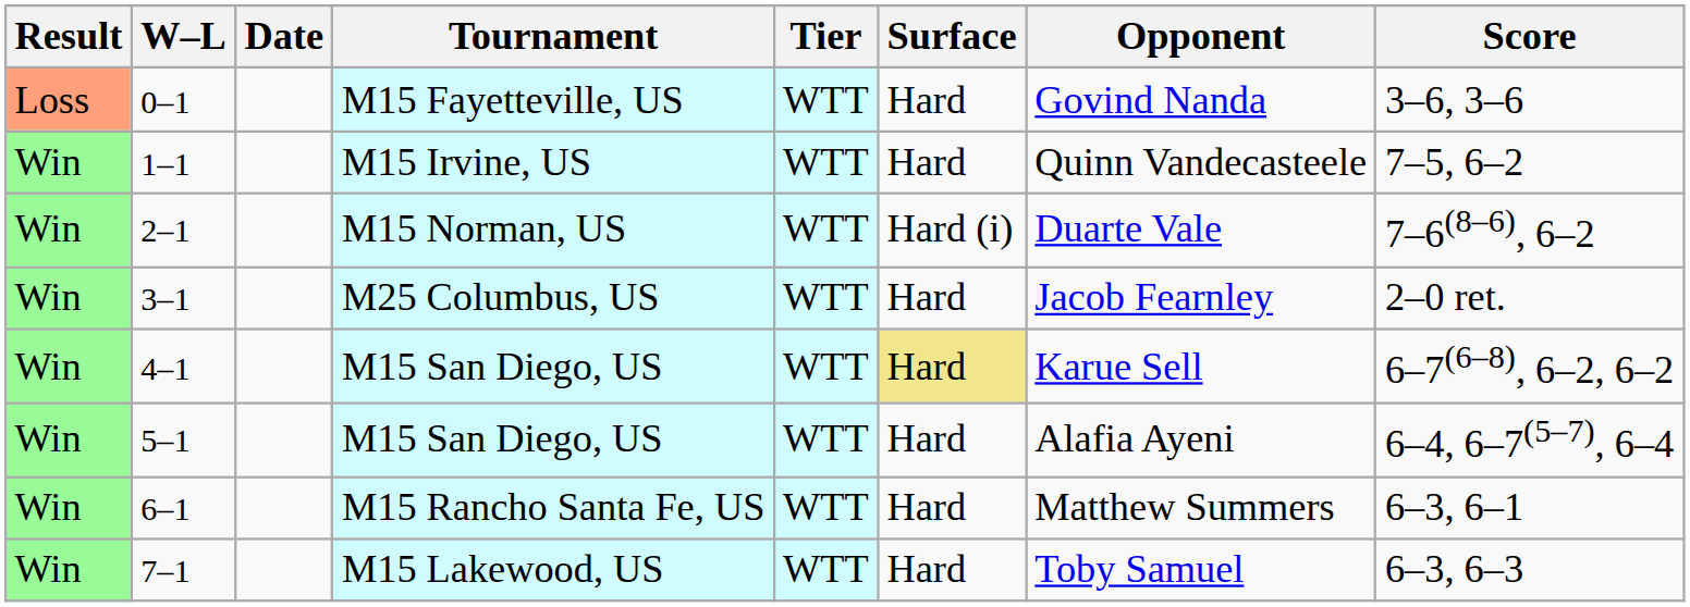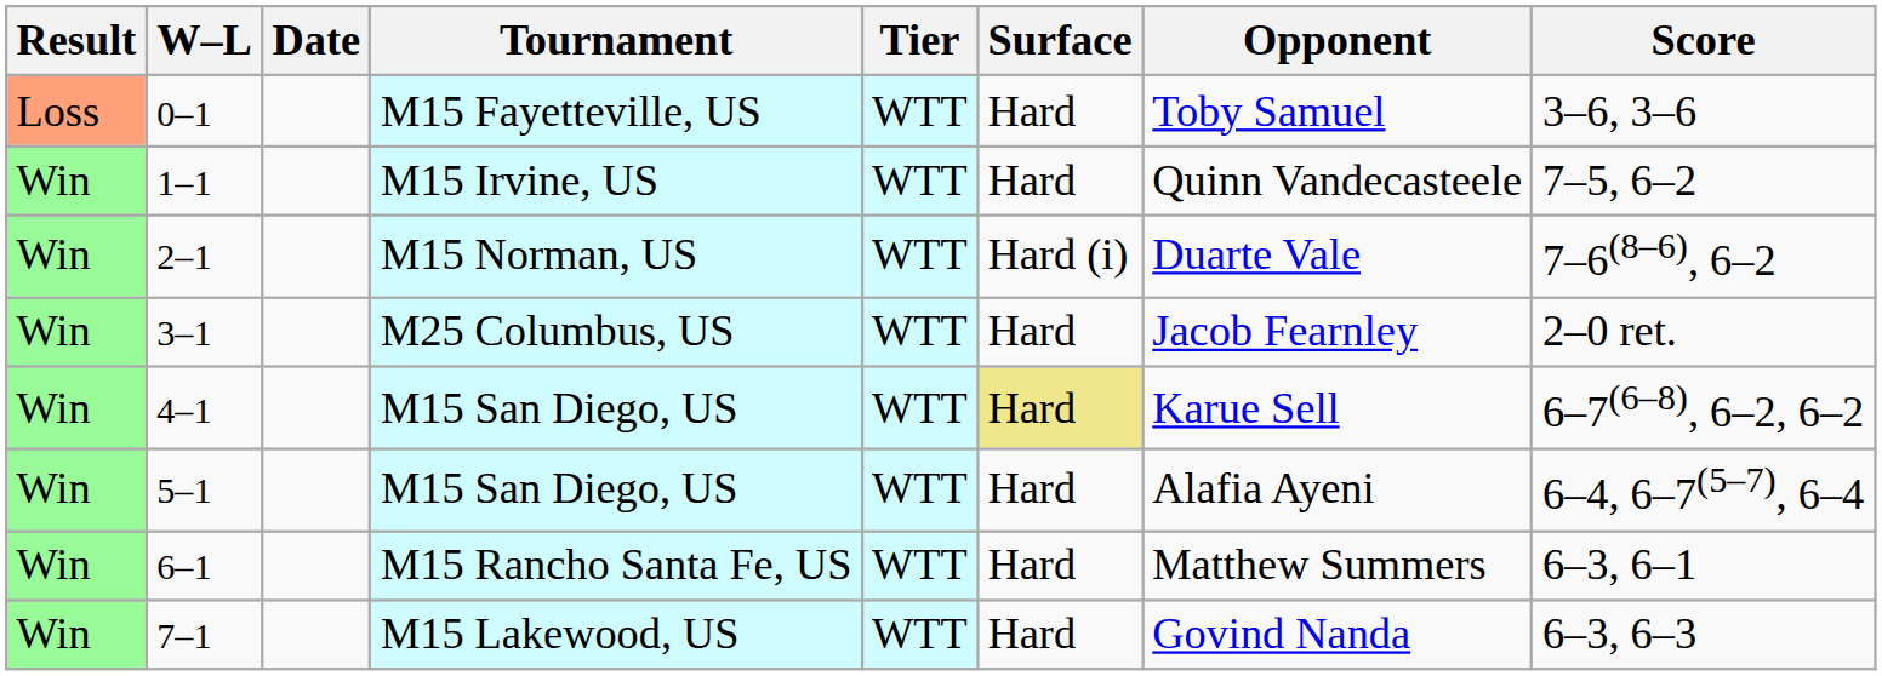 <table class="sortable wikitable">
 <tr>
 <th>Result</th>
 <th class="unsortable">W–L</th>
 <th>Date</th>
 <th>Tournament</th>
 <th>Tier</th>
 <th>Surface</th>
 <th>Opponent</th>
 <th class="unsortable">Score</th>
 </tr>
 <tr>
 <td bgcolor=FFA07A>Loss</td>
 <td><small>0–1</small></td>
 <td></td>
 <td style="background:#cffcff;">M15 Fayetteville, US</td>
 <td style="background:#cffcff;">WTT</td>
 <td>Hard</td>
-<td> <a href='#'>Govind Nanda</a></td>
+<td> <a href='#'>Toby Samuel</a></td>
 <td>3–6, 3–6</td>
 </tr>
 <tr>
 <td bgcolor=98FB98>Win</td>
 <td><small>1–1</small></td>
 <td></td>
 <td style="background:#cffcff;">M15 Irvine, US</td>
 <td style="background:#cffcff;">WTT</td>
 <td>Hard</td>
 <td> Quinn Vandecasteele</td>
 <td>7–5, 6–2</td>
 </tr>
 <tr>
 <td bgcolor=98FB98>Win</td>
 <td><small>2–1</small></td>
 <td></td>
 <td style="background:#cffcff;">M15 Norman, US</td>
 <td style="background:#cffcff;">WTT</td>
 <td>Hard (i)</td>
 <td> <a href='#'>Duarte Vale</a></td>
 <td>7–6<sup>(8–6)</sup>, 6–2</td>
 </tr>
 <tr>
 <td bgcolor=98FB98>Win</td>
 <td><small>3–1</small></td>
 <td></td>
 <td style="background:#cffcff;">M25 Columbus, US</td>
 <td style="background:#cffcff;">WTT</td>
 <td>Hard</td>
 <td> <a href='#'>Jacob Fearnley</a></td>
 <td>2–0 ret.</td>
 </tr>
 <tr>
 <td bgcolor=98FB98>Win</td>
 <td><small>4–1</small></td>
 <td></td>
 <td style="background:#cffcff;">M15 San Diego, US</td>
 <td style="background:#cffcff;">WTT</td>
 <td style="background: khaki;">Hard</td>
 <td> <a href='#'>Karue Sell</a></td>
 <td>6–7<sup>(6–8)</sup>, 6–2, 6–2</td>
 </tr>
 <tr>
 <td bgcolor=98FB98>Win</td>
 <td><small>5–1</small></td>
 <td></td>
 <td style="background:#cffcff;">M15 San Diego, US</td>
 <td style="background:#cffcff;">WTT</td>
 <td>Hard</td>
 <td> Alafia Ayeni</td>
 <td>6–4, 6–7<sup>(5–7)</sup>, 6–4</td>
 </tr>
 <tr>
 <td bgcolor=98FB98>Win</td>
 <td><small>6–1</small></td>
 <td></td>
 <td style="background:#cffcff;">M15 Rancho Santa Fe, US</td>
 <td style="background:#cffcff;">WTT</td>
 <td>Hard</td>
 <td> Matthew Summers</td>
 <td>6–3, 6–1</td>
 </tr>
 <tr>
 <td bgcolor=98FB98>Win</td>
 <td><small>7–1</small></td>
 <td></td>
 <td style="background:#cffcff;">M15 Lakewood, US</td>
 <td style="background:#cffcff;">WTT</td>
 <td>Hard</td>
-<td> <a href='#'>Toby Samuel</a></td>
+<td> <a href='#'>Govind Nanda</a></td>
 <td>6–3, 6–3</td>
 </tr>
 </table>
